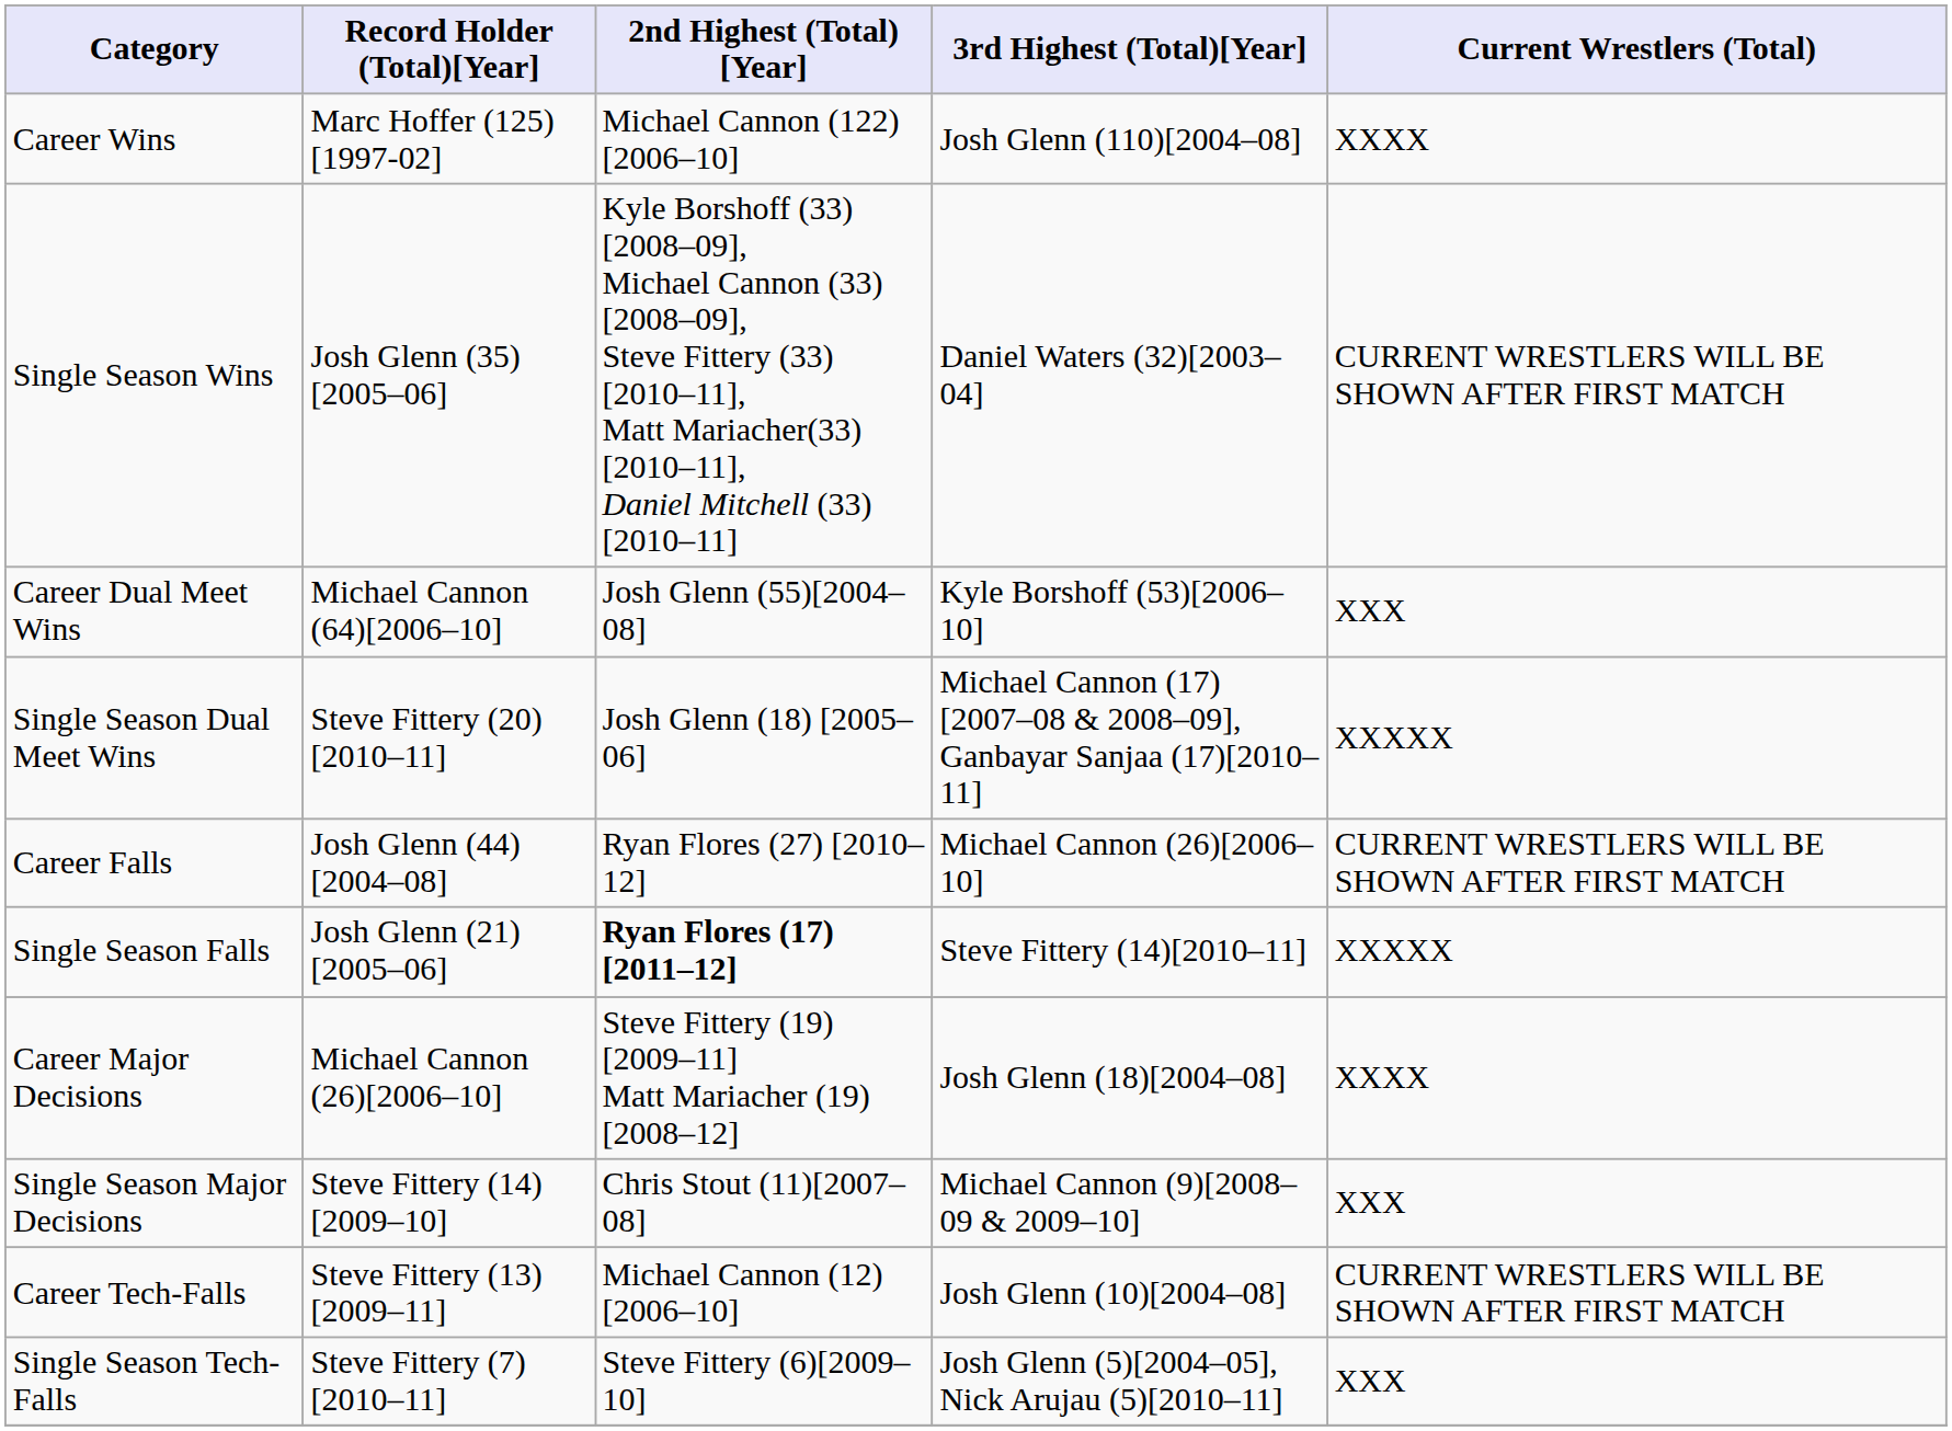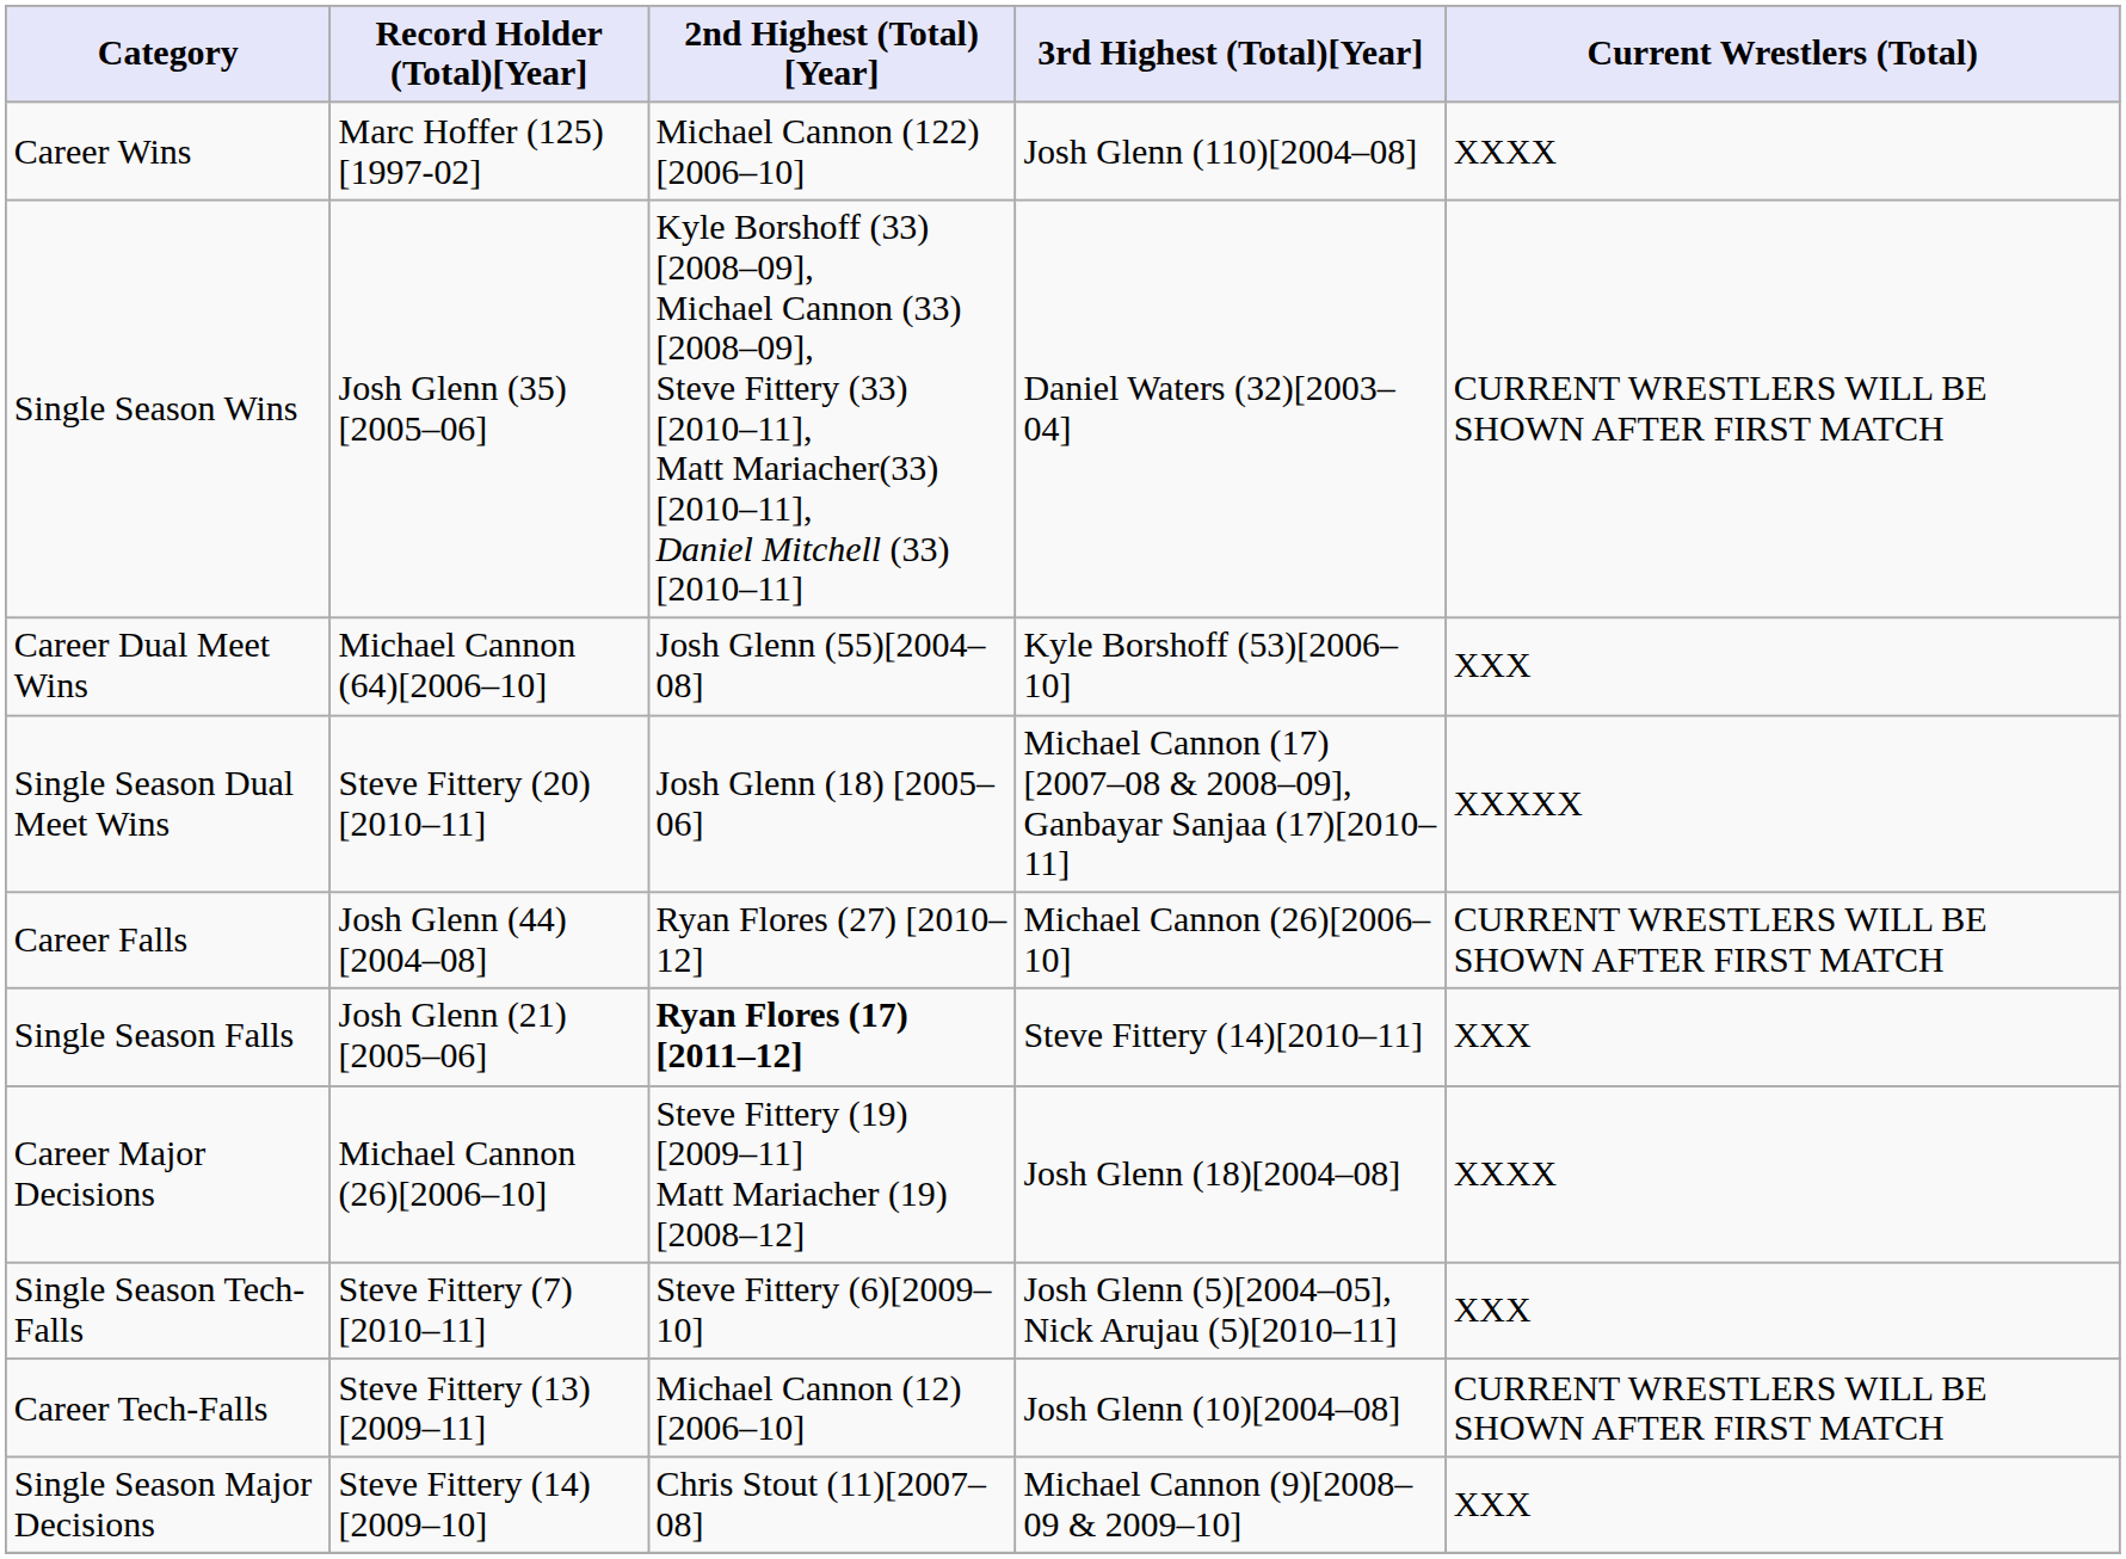 <table class="wikitable sortable" style="width:75%">
 <tr>
 <th style="background:lavender;">Category</th>
 <th style="background:lavender;">Record Holder (Total)[Year]</th>
 <th style="background:lavender;">2nd Highest (Total)[Year]</th>
 <th style="background:lavender;">3rd Highest (Total)[Year]</th>
 <th style="background:lavender;">Current Wrestlers (Total)</th>
 </tr>
 <tr>
 <td>Career Wins</td>
 <td>Marc Hoffer (125)[1997-02]</td>
 <td>Michael Cannon (122)[2006–10]</td>
 <td>Josh Glenn (110)[2004–08]</td>
 <td>XXXX</td>
 </tr>
 <tr>
 <td>Single Season Wins</td>
 <td>Josh Glenn (35)[2005–06]</td>
 <td>Kyle Borshoff (33)[2008–09], <br>Michael Cannon (33)[2008–09], <br>Steve Fittery (33)[2010–11], <br>Matt Mariacher(33)[2010–11], <br><em>Daniel Mitchell</em> (33)[2010–11]</td>
 <td>Daniel Waters (32)[2003–04]</td>
 <td>CURRENT WRESTLERS WILL BE SHOWN AFTER FIRST MATCH</td>
 </tr>
 <tr>
 <td>Career Dual Meet Wins</td>
 <td>Michael Cannon (64)[2006–10]</td>
 <td>Josh Glenn (55)[2004–08]</td>
 <td>Kyle Borshoff (53)[2006–10]</td>
 <td>XXX</td>
 </tr>
 <tr>
 <td>Single Season Dual Meet Wins</td>
 <td>Steve Fittery (20) [2010–11]</td>
 <td>Josh Glenn (18) [2005–06]</td>
 <td>Michael Cannon (17) [2007–08 & 2008–09], <br>Ganbayar Sanjaa (17)[2010–11]</td>
 <td>XXXXX</td>
 </tr>
 <tr>
 <td>Career Falls</td>
 <td>Josh Glenn (44)[2004–08]</td>
 <td>Ryan Flores (27) [2010–12]</td>
 <td>Michael Cannon (26)[2006–10]</td>
 <td>CURRENT WRESTLERS WILL BE SHOWN AFTER FIRST MATCH</td>
 </tr>
 <tr>
 <td>Single Season Falls</td>
 <td>Josh Glenn (21)[2005–06]</td>
 <td><strong>Ryan Flores (17)[2011–12]</strong></td>
 <td>Steve Fittery (14)[2010–11]</td>
-<td>XXXXX</td>
+<td>XXX</td>
 </tr>
 <tr>
 <td>Career Major Decisions</td>
 <td>Michael Cannon (26)[2006–10]</td>
 <td>Steve Fittery (19)[2009–11] <br>Matt Mariacher (19) [2008–12]</td>
 <td>Josh Glenn (18)[2004–08]</td>
 <td>XXXX</td>
 </tr>
 <tr>
-<td>Single Season Major Decisions</td>
-<td>Steve Fittery (14)[2009–10]</td>
-<td>Chris Stout (11)[2007–08]</td>
-<td>Michael Cannon (9)[2008–09 & 2009–10]</td>
+<td>Single Season Tech-Falls</td>
+<td>Steve Fittery (7)[2010–11]</td>
+<td>Steve Fittery (6)[2009–10]</td>
+<td>Josh Glenn (5)[2004–05], <br>Nick Arujau (5)[2010–11]</td>
 <td>XXX</td>
 </tr>
 <tr>
 <td>Career Tech-Falls</td>
 <td>Steve Fittery (13)[2009–11]</td>
 <td>Michael Cannon (12)[2006–10]</td>
 <td>Josh Glenn (10)[2004–08]</td>
 <td>CURRENT WRESTLERS WILL BE SHOWN AFTER FIRST MATCH</td>
 </tr>
 <tr>
-<td>Single Season Tech-Falls</td>
-<td>Steve Fittery (7)[2010–11]</td>
-<td>Steve Fittery (6)[2009–10]</td>
-<td>Josh Glenn (5)[2004–05], <br>Nick Arujau (5)[2010–11]</td>
+<td>Single Season Major Decisions</td>
+<td>Steve Fittery (14)[2009–10]</td>
+<td>Chris Stout (11)[2007–08]</td>
+<td>Michael Cannon (9)[2008–09 & 2009–10]</td>
 <td>XXX</td>
 </tr>
 <tr>
 </tr>
 </table>
